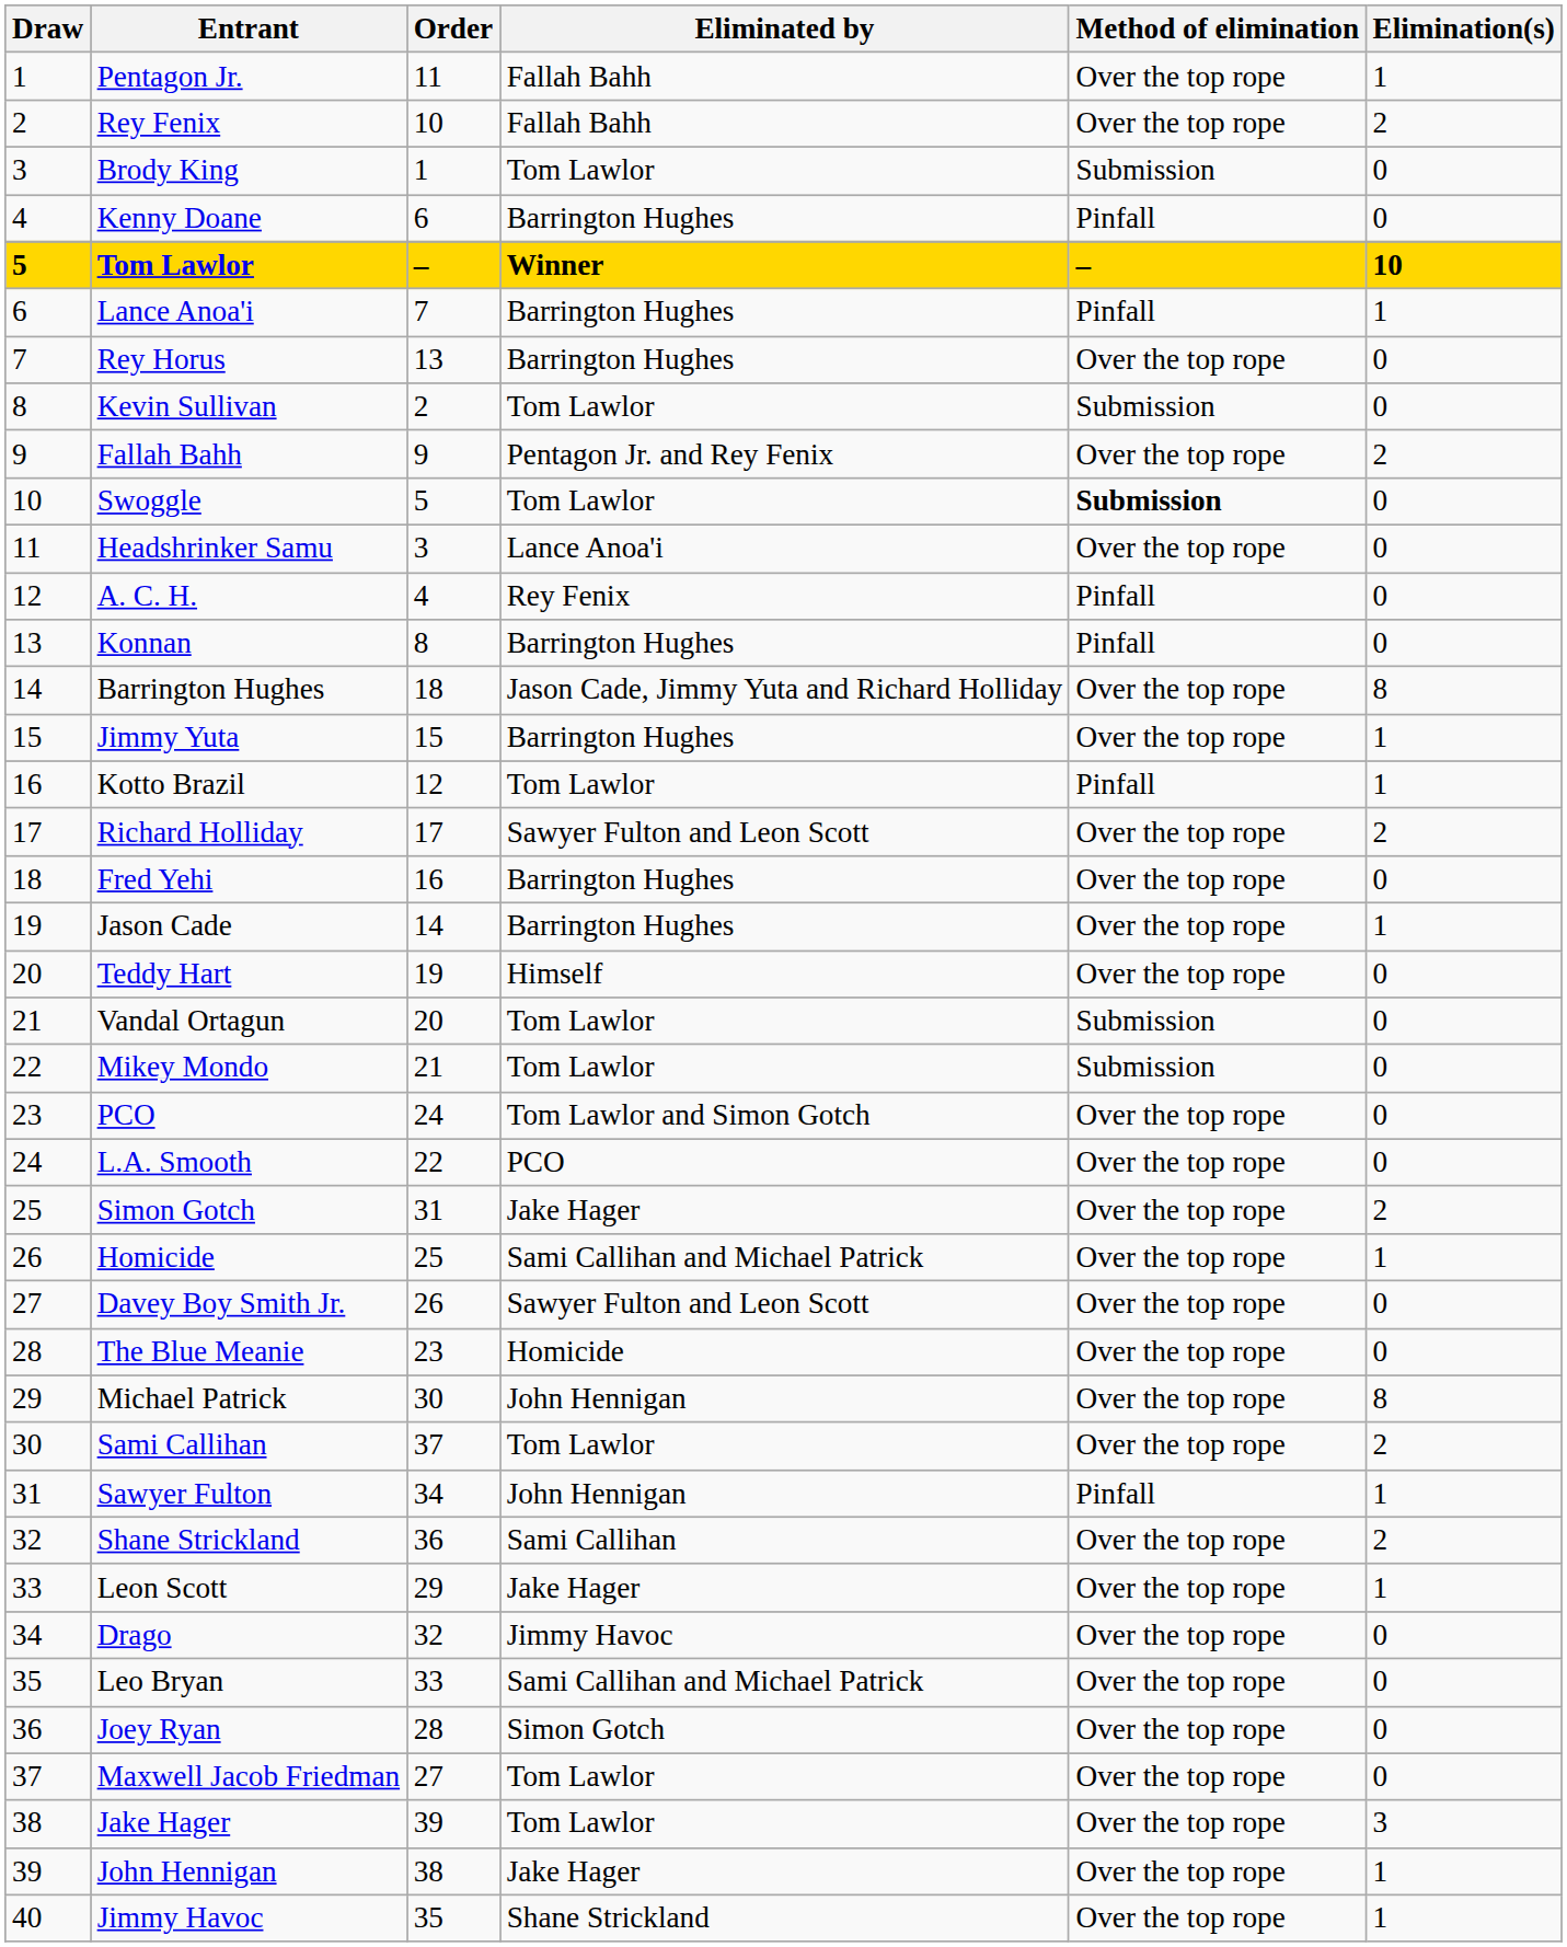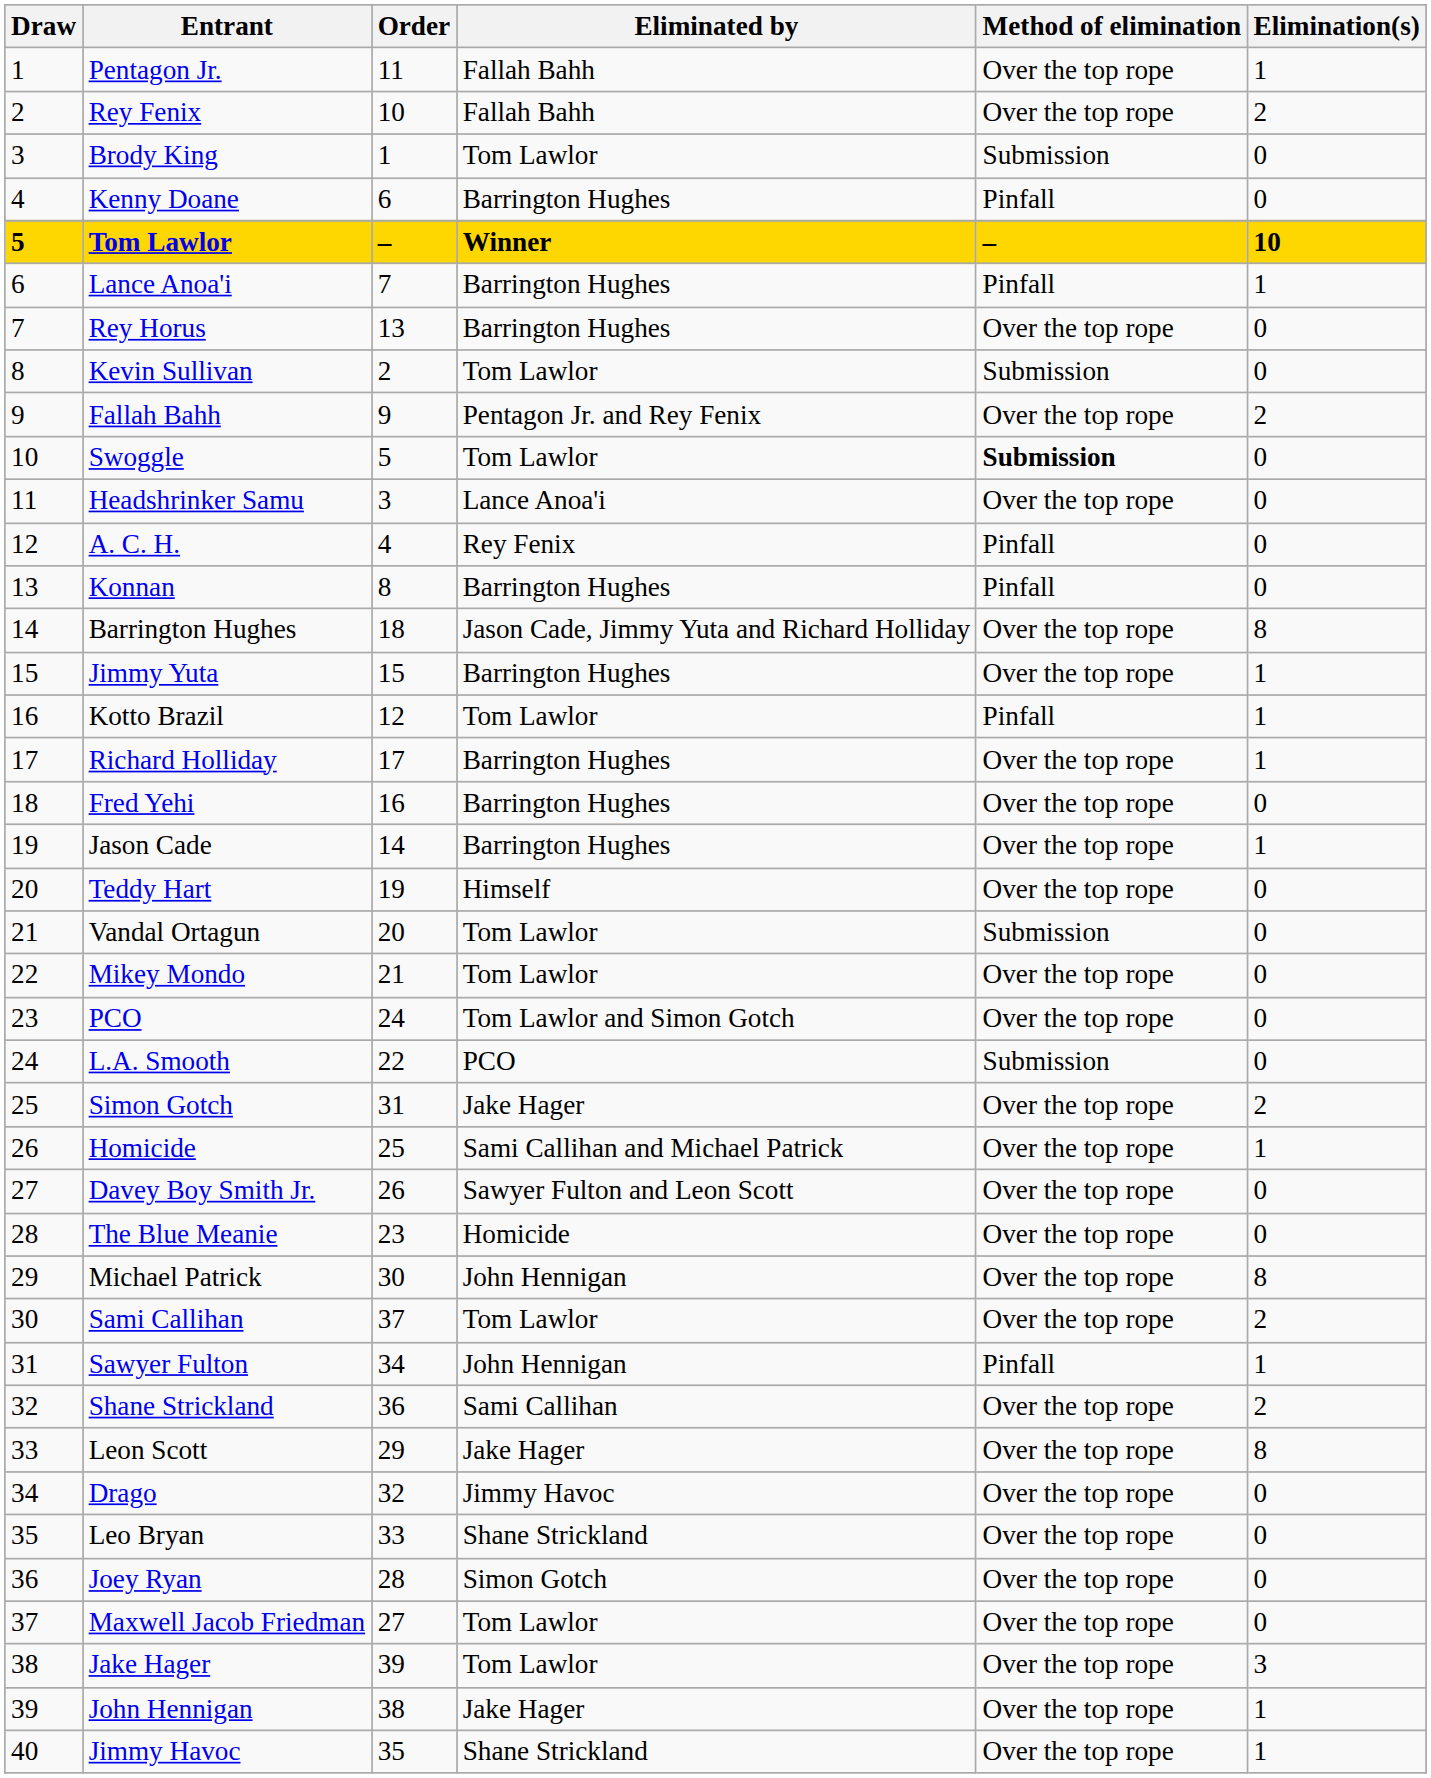 <table class="wikitable sortable">
 <tr>
 <th>Draw</th>
 <th>Entrant</th>
 <th>Order</th>
 <th>Eliminated by</th>
 <th>Method of elimination</th>
 <th>Elimination(s)</th>
 </tr>
 <tr>
 <td>1</td>
 <td><a href='#'>Pentagon Jr.</a></td>
 <td>11</td>
 <td>Fallah Bahh</td>
 <td>Over the top rope</td>
 <td>1</td>
 </tr>
 <tr>
 <td>2</td>
 <td><a href='#'>Rey Fenix</a></td>
 <td>10</td>
 <td>Fallah Bahh</td>
 <td>Over the top rope</td>
 <td>2</td>
 </tr>
 <tr>
 <td>3</td>
 <td><a href='#'>Brody King</a></td>
 <td>1</td>
 <td>Tom Lawlor</td>
 <td>Submission</td>
 <td>0</td>
 </tr>
 <tr>
 <td>4</td>
 <td><a href='#'>Kenny Doane</a></td>
 <td>6</td>
 <td>Barrington Hughes</td>
 <td>Pinfall</td>
 <td>0</td>
 </tr>
 <tr>
 </tr>
 <tr style="background: gold">
 <td><strong>5</strong></td>
 <td><strong><a href='#'>Tom Lawlor</a></strong></td>
 <td><strong>–</strong></td>
 <td><strong>Winner</strong></td>
 <td><strong>–</strong></td>
 <td><strong>10</strong></td>
 </tr>
 <tr>
 <td>6</td>
 <td><a href='#'>Lance Anoa'i</a></td>
 <td>7</td>
 <td>Barrington Hughes</td>
 <td>Pinfall</td>
 <td>1</td>
 </tr>
 <tr>
 <td>7</td>
 <td><a href='#'>Rey Horus</a></td>
 <td>13</td>
 <td>Barrington Hughes</td>
 <td>Over the top rope</td>
 <td>0</td>
 </tr>
 <tr>
 <td>8</td>
 <td><a href='#'>Kevin Sullivan</a></td>
 <td>2</td>
 <td>Tom Lawlor</td>
 <td>Submission</td>
 <td>0</td>
 </tr>
 <tr>
 <td>9</td>
 <td><a href='#'>Fallah Bahh</a></td>
 <td>9</td>
 <td>Pentagon Jr. and Rey Fenix</td>
 <td>Over the top rope</td>
 <td>2</td>
 </tr>
 <tr>
 <td>10</td>
 <td><a href='#'>Swoggle</a></td>
 <td>5</td>
 <td>Tom Lawlor</td>
 <td><strong>Submission</strong></td>
 <td>0</td>
 </tr>
 <tr>
 <td>11</td>
 <td><a href='#'>Headshrinker Samu</a></td>
 <td>3</td>
 <td>Lance Anoa'i</td>
 <td>Over the top rope</td>
 <td>0</td>
 </tr>
 <tr>
 <td>12</td>
 <td><a href='#'>A. C. H.</a></td>
 <td>4</td>
 <td>Rey Fenix</td>
 <td>Pinfall</td>
 <td>0</td>
 </tr>
 <tr>
 <td>13</td>
 <td><a href='#'>Konnan</a></td>
 <td>8</td>
 <td>Barrington Hughes</td>
 <td>Pinfall</td>
 <td>0</td>
 </tr>
 <tr>
 <td>14</td>
 <td>Barrington Hughes</td>
 <td>18</td>
 <td>Jason Cade, Jimmy Yuta and Richard Holliday</td>
 <td>Over the top rope</td>
 <td>8</td>
 </tr>
 <tr>
 <td>15</td>
 <td><a href='#'>Jimmy Yuta</a></td>
 <td>15</td>
 <td>Barrington Hughes</td>
 <td>Over the top rope</td>
 <td>1</td>
 </tr>
 <tr>
 <td>16</td>
 <td>Kotto Brazil</td>
 <td>12</td>
 <td>Tom Lawlor</td>
 <td>Pinfall</td>
 <td>1</td>
 </tr>
 <tr>
 <td>17</td>
 <td><a href='#'>Richard Holliday</a></td>
 <td>17</td>
-<td>Sawyer Fulton and Leon Scott</td>
+<td>Barrington Hughes</td>
 <td>Over the top rope</td>
-<td>2</td>
+<td>1</td>
 </tr>
 <tr>
 <td>18</td>
 <td><a href='#'>Fred Yehi</a></td>
 <td>16</td>
 <td>Barrington Hughes</td>
 <td>Over the top rope</td>
 <td>0</td>
 </tr>
 <tr>
 <td>19</td>
 <td>Jason Cade</td>
 <td>14</td>
 <td>Barrington Hughes</td>
 <td>Over the top rope</td>
 <td>1</td>
 </tr>
 <tr>
 <td>20</td>
 <td><a href='#'>Teddy Hart</a></td>
 <td>19</td>
 <td>Himself</td>
 <td>Over the top rope</td>
 <td>0</td>
 </tr>
 <tr>
 <td>21</td>
 <td>Vandal Ortagun</td>
 <td>20</td>
 <td>Tom Lawlor</td>
 <td>Submission</td>
 <td>0</td>
 </tr>
 <tr>
 <td>22</td>
 <td><a href='#'>Mikey Mondo</a></td>
 <td>21</td>
 <td>Tom Lawlor</td>
-<td>Submission</td>
+<td>Over the top rope</td>
 <td>0</td>
 </tr>
 <tr>
 <td>23</td>
 <td><a href='#'>PCO</a></td>
 <td>24</td>
 <td>Tom Lawlor and Simon Gotch</td>
 <td>Over the top rope</td>
 <td>0</td>
 </tr>
 <tr>
 <td>24</td>
 <td><a href='#'>L.A. Smooth</a></td>
 <td>22</td>
 <td>PCO</td>
-<td>Over the top rope</td>
+<td>Submission</td>
 <td>0</td>
 </tr>
 <tr>
 <td>25</td>
 <td><a href='#'>Simon Gotch</a></td>
 <td>31</td>
 <td>Jake Hager</td>
 <td>Over the top rope</td>
 <td>2</td>
 </tr>
 <tr>
 <td>26</td>
 <td><a href='#'>Homicide</a></td>
 <td>25</td>
 <td>Sami Callihan and Michael Patrick</td>
 <td>Over the top rope</td>
 <td>1</td>
 </tr>
 <tr>
 <td>27</td>
 <td><a href='#'>Davey Boy Smith Jr.</a></td>
 <td>26</td>
 <td>Sawyer Fulton and Leon Scott</td>
 <td>Over the top rope</td>
 <td>0</td>
 </tr>
 <tr>
 <td>28</td>
 <td><a href='#'>The Blue Meanie</a></td>
 <td>23</td>
 <td>Homicide</td>
 <td>Over the top rope</td>
 <td>0</td>
 </tr>
 <tr>
 <td>29</td>
 <td>Michael Patrick</td>
 <td>30</td>
 <td>John Hennigan</td>
 <td>Over the top rope</td>
 <td>8</td>
 </tr>
 <tr>
 <td>30</td>
 <td><a href='#'>Sami Callihan</a></td>
 <td>37</td>
 <td>Tom Lawlor</td>
 <td>Over the top rope</td>
 <td>2</td>
 </tr>
 <tr>
 <td>31</td>
 <td><a href='#'>Sawyer Fulton</a></td>
 <td>34</td>
 <td>John Hennigan</td>
 <td>Pinfall</td>
 <td>1</td>
 </tr>
 <tr>
 <td>32</td>
 <td><a href='#'>Shane Strickland</a></td>
 <td>36</td>
 <td>Sami Callihan</td>
 <td>Over the top rope</td>
 <td>2</td>
 </tr>
 <tr>
 <td>33</td>
 <td>Leon Scott</td>
 <td>29</td>
 <td>Jake Hager</td>
 <td>Over the top rope</td>
-<td>1</td>
+<td>8</td>
 </tr>
 <tr>
 <td>34</td>
 <td><a href='#'>Drago</a></td>
 <td>32</td>
 <td>Jimmy Havoc</td>
 <td>Over the top rope</td>
 <td>0</td>
 </tr>
 <tr>
 <td>35</td>
 <td>Leo Bryan</td>
 <td>33</td>
-<td>Sami Callihan and Michael Patrick</td>
+<td>Shane Strickland</td>
 <td>Over the top rope</td>
 <td>0</td>
 </tr>
 <tr>
 <td>36</td>
 <td><a href='#'>Joey Ryan</a></td>
 <td>28</td>
 <td>Simon Gotch</td>
 <td>Over the top rope</td>
 <td>0</td>
 </tr>
 <tr>
 <td>37</td>
 <td><a href='#'>Maxwell Jacob Friedman</a></td>
 <td>27</td>
 <td>Tom Lawlor</td>
 <td>Over the top rope</td>
 <td>0</td>
 </tr>
 <tr>
 <td>38</td>
 <td><a href='#'>Jake Hager</a></td>
 <td>39</td>
 <td>Tom Lawlor</td>
 <td>Over the top rope</td>
 <td>3</td>
 </tr>
 <tr>
 <td>39</td>
 <td><a href='#'>John Hennigan</a></td>
 <td>38</td>
 <td>Jake Hager</td>
 <td>Over the top rope</td>
 <td>1</td>
 </tr>
 <tr>
 <td>40</td>
 <td><a href='#'>Jimmy Havoc</a></td>
 <td>35</td>
 <td>Shane Strickland</td>
 <td>Over the top rope</td>
 <td>1</td>
 </tr>
 </table>
